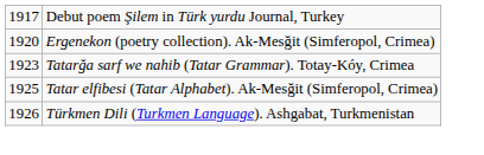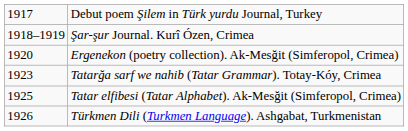 <table class="wikitable">
 <tr>
 <td>1917</td>
 <td>Debut poem <em>Şilem</em> in <em>Türk yurdu</em> Journal, Turkey</td>
+</tr>
+<tr>
+<td>1918–1919</td>
+<td><em>Şar-şur</em> Journal. Kurî Ózen, Crimea</td>
 </tr>
 <tr>
 <td>1920</td>
 <td><em>Ergenekon</em> (poetry collection). Ak-Mesğit (Simferopol, Crimea)</td>
 </tr>
 <tr>
 <td>1923</td>
 <td><em>Tatarğa sarf we nahib</em> (<em>Tatar Grammar</em>). Totay-Kóy, Crimea</td>
 </tr>
 <tr>
 <td>1925</td>
 <td><em>Tatar elfibesi</em> (<em>Tatar Alphabet</em>). Ak-Mesğit (Simferopol, Crimea)</td>
 </tr>
 <tr>
 <td>1926</td>
 <td><em>Türkmen Dili</em> (<em><a href='#'>Turkmen Language</a></em>). Ashgabat, Turkmenistan</td>
 </tr>
 </table>
